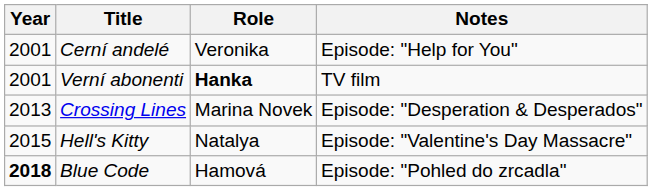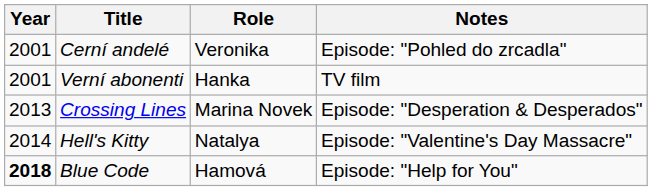 <table class="wikitable">
 <tr>
 <th>Year</th>
 <th>Title</th>
 <th>Role</th>
 <th>Notes</th>
 </tr>
 <tr>
 <td>2001</td>
 <td><em>Cerní andelé</em></td>
 <td>Veronika</td>
-<td>Episode: "Help for You"</td>
+<td>Episode: "Pohled do zrcadla"</td>
 </tr>
 <tr>
 <td>2001</td>
 <td><em>Verní abonenti</em></td>
-<td><strong>Hanka</strong></td>
+<td>Hanka</td>
 <td>TV film</td>
 </tr>
 <tr>
 <td>2013</td>
 <td><em><a href='#'>Crossing Lines</a></em></td>
 <td>Marina Novek</td>
 <td>Episode: "Desperation & Desperados"</td>
 </tr>
 <tr>
-<td>2015</td>
+<td>2014</td>
 <td><em>Hell's Kitty</em></td>
 <td>Natalya</td>
 <td>Episode: "Valentine's Day Massacre"</td>
 </tr>
 <tr>
 <td><strong>2018</strong></td>
 <td><em>Blue Code</em></td>
 <td>Hamová</td>
-<td>Episode: "Pohled do zrcadla"</td>
+<td>Episode: "Help for You"</td>
 </tr>
 </table>
